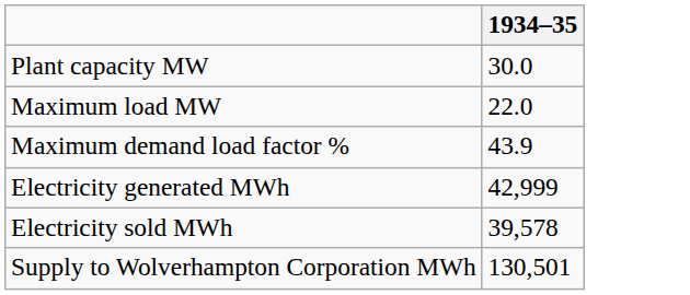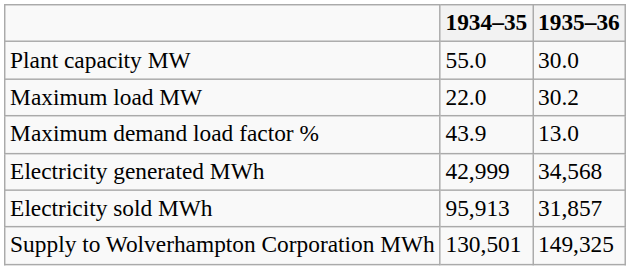 <table class="wikitable">
 <tr>
 <td></td>
 <th>1934–35</th>
+<th>1935–36</th>
 </tr>
 <tr>
 <td>Plant capacity MW</td>
+<td>55.0</td>
 <td>30.0</td>
 </tr>
 <tr>
 <td>Maximum load MW</td>
 <td>22.0</td>
+<td>30.2</td>
 </tr>
 <tr>
 <td>Maximum demand load factor %</td>
 <td>43.9</td>
+<td>13.0</td>
 </tr>
 <tr>
 <td>Electricity generated MWh</td>
 <td>42,999</td>
+<td>34,568</td>
 </tr>
 <tr>
 <td>Electricity sold MWh</td>
-<td>39,578</td>
+<td>95,913</td>
+<td>31,857</td>
 </tr>
 <tr>
 <td>Supply to Wolverhampton Corporation MWh</td>
 <td>130,501</td>
+<td>149,325</td>
 </tr>
 </table>
